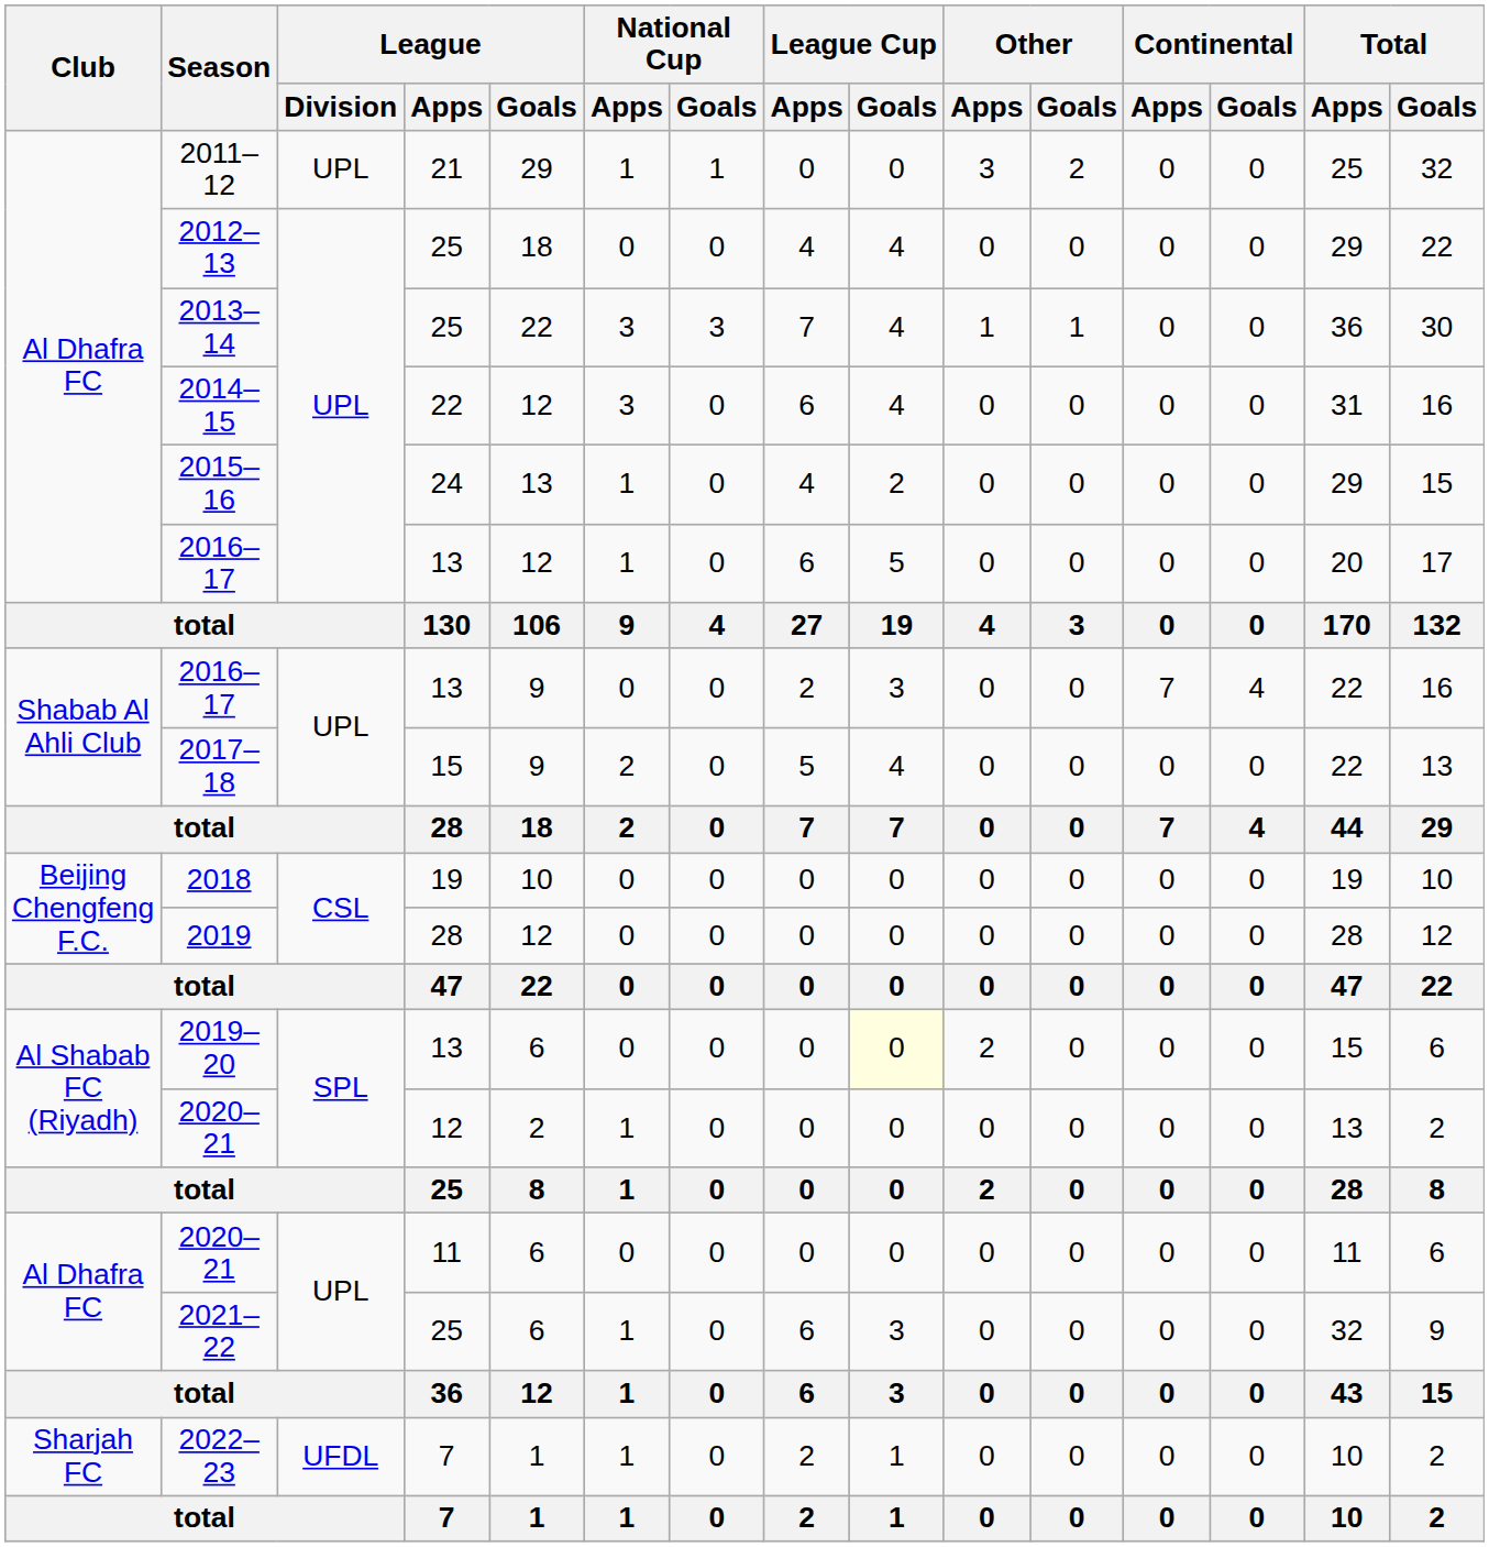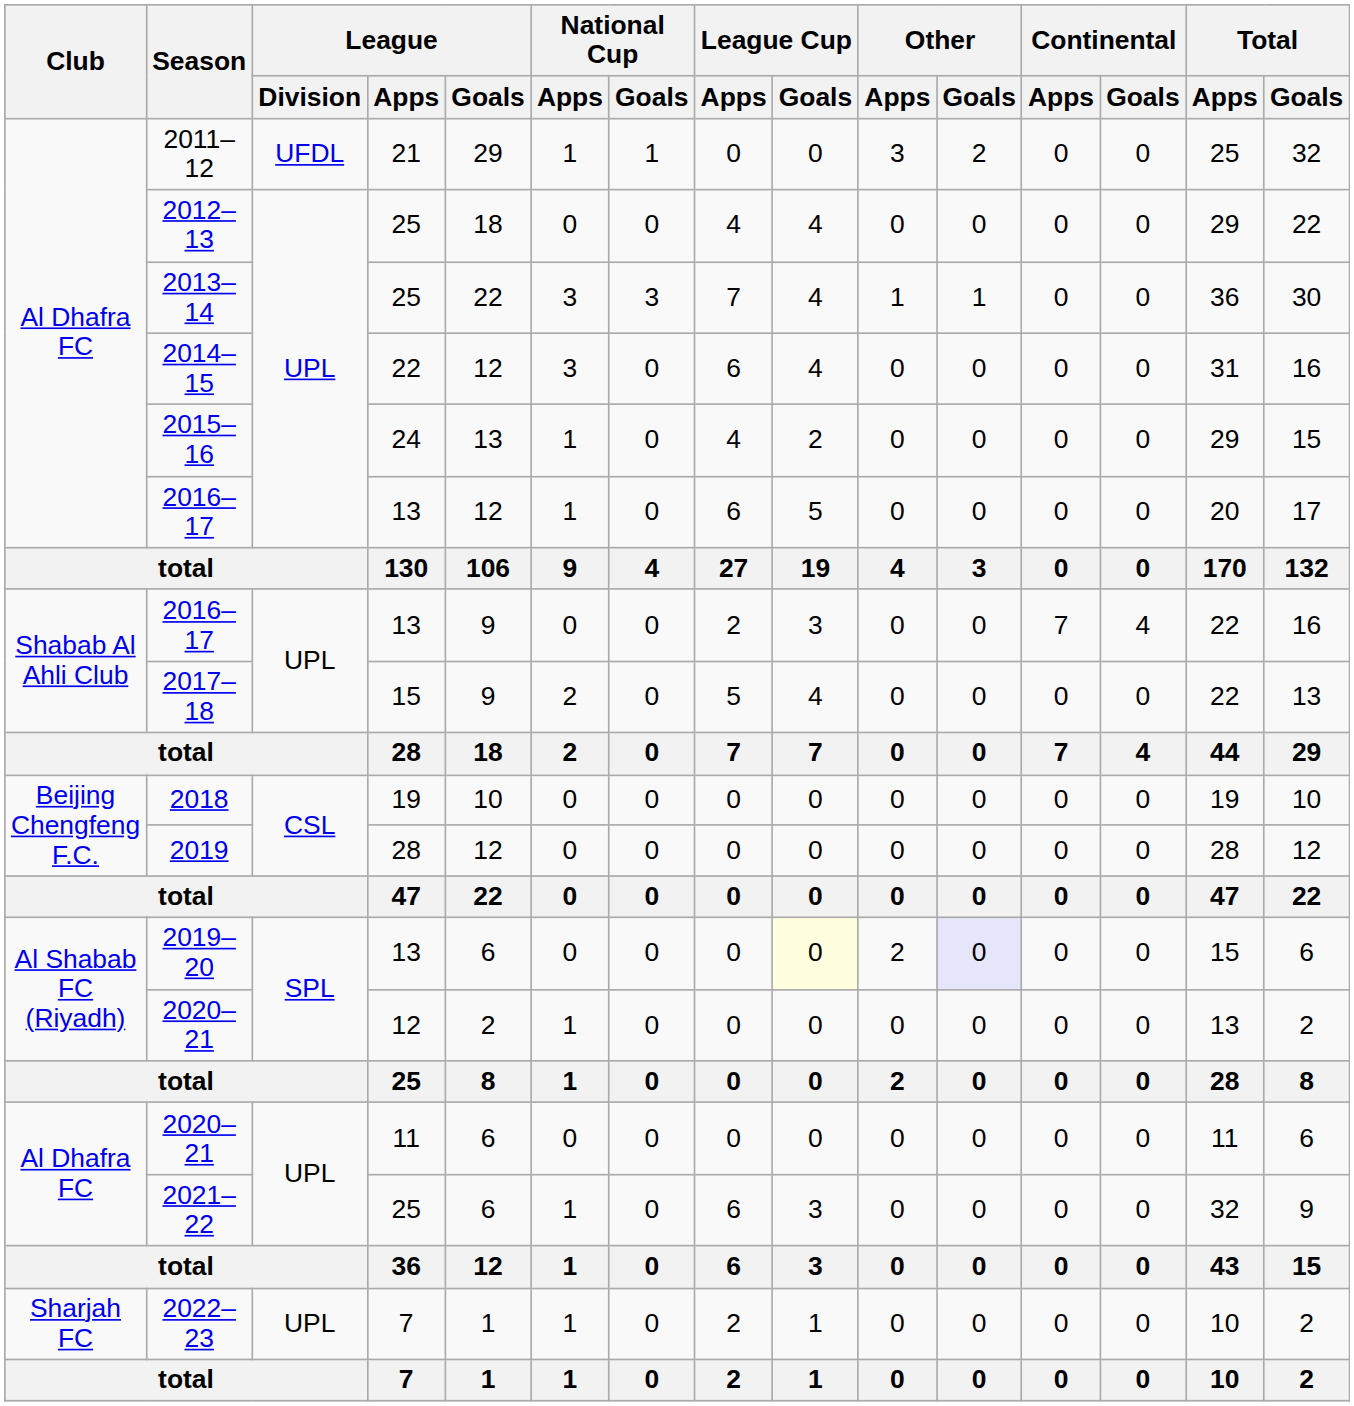 <table class="wikitable" style="text-align: center;">
 <tr>
 <th rowspan="2">Club</th>
 <th rowspan="2">Season</th>
 <th colspan="3">League</th>
 <th colspan="2">National Cup</th>
 <th colspan="2">League Cup</th>
 <th colspan="2">Other</th>
 <th colspan="2">Continental</th>
 <th colspan="2">Total</th>
 </tr>
 <tr>
 <th>Division</th>
 <th>Apps</th>
 <th>Goals</th>
 <th>Apps</th>
 <th>Goals</th>
 <th>Apps</th>
 <th>Goals</th>
 <th>Apps</th>
 <th>Goals</th>
 <th>Apps</th>
 <th>Goals</th>
 <th>Apps</th>
 <th>Goals</th>
 </tr>
 <tr>
 <td rowspan="6"><a href='#'>Al Dhafra FC</a></td>
 <td 2011–12 UAE First Division League>2011–12</td>
-<td>UPL</td>
+<td><a href='#'>UFDL</a></td>
 <td>21</td>
 <td>29</td>
 <td>1</td>
 <td>1</td>
 <td>0</td>
 <td>0</td>
 <td>3</td>
 <td>2</td>
 <td>0</td>
 <td>0</td>
 <td>25</td>
 <td>32</td>
 </tr>
 <tr>
 <td><a href='#'>2012–13</a></td>
 <td rowspan="5"><a href='#'>UPL</a></td>
 <td>25</td>
 <td>18</td>
 <td>0</td>
 <td>0</td>
 <td>4</td>
 <td>4</td>
 <td>0</td>
 <td>0</td>
 <td>0</td>
 <td>0</td>
 <td>29</td>
 <td>22</td>
 </tr>
 <tr>
 <td><a href='#'>2013–14</a></td>
 <td>25</td>
 <td>22</td>
 <td>3</td>
 <td>3</td>
 <td>7</td>
 <td>4</td>
 <td>1</td>
 <td>1</td>
 <td>0</td>
 <td>0</td>
 <td>36</td>
 <td>30</td>
 </tr>
 <tr>
 <td><a href='#'>2014–15</a></td>
 <td>22</td>
 <td>12</td>
 <td>3</td>
 <td>0</td>
 <td>6</td>
 <td>4</td>
 <td>0</td>
 <td>0</td>
 <td>0</td>
 <td>0</td>
 <td>31</td>
 <td>16</td>
 </tr>
 <tr>
 <td><a href='#'>2015–16</a></td>
 <td>24</td>
 <td>13</td>
 <td>1</td>
 <td>0</td>
 <td>4</td>
 <td>2</td>
 <td>0</td>
 <td>0</td>
 <td>0</td>
 <td>0</td>
 <td>29</td>
 <td>15</td>
 </tr>
 <tr>
 <td><a href='#'>2016–17</a></td>
 <td>13</td>
 <td>12</td>
 <td>1</td>
 <td>0</td>
 <td>6</td>
 <td>5</td>
 <td>0</td>
 <td>0</td>
 <td>0</td>
 <td>0</td>
 <td>20</td>
 <td>17</td>
 </tr>
 <tr>
 <th colspan="3">total</th>
 <th>130</th>
 <th>106</th>
 <th>9</th>
 <th>4</th>
 <th>27</th>
 <th>19</th>
 <th>4</th>
 <th>3</th>
 <th>0</th>
 <th>0</th>
 <th>170</th>
 <th>132</th>
 </tr>
 <tr>
 <td rowspan="2"><a href='#'>Shabab Al Ahli Club</a></td>
 <td><a href='#'>2016–17</a></td>
 <td rowspan="2">UPL</td>
 <td>13</td>
 <td>9</td>
 <td>0</td>
 <td>0</td>
 <td>2</td>
 <td>3</td>
 <td>0</td>
 <td>0</td>
 <td>7</td>
 <td>4</td>
 <td>22</td>
 <td>16</td>
 </tr>
 <tr>
 <td><a href='#'>2017–18</a></td>
 <td>15</td>
 <td>9</td>
 <td>2</td>
 <td>0</td>
 <td>5</td>
 <td>4</td>
 <td>0</td>
 <td>0</td>
 <td>0</td>
 <td>0</td>
 <td>22</td>
 <td>13</td>
 </tr>
 <tr>
 <th colspan="3">total</th>
 <th>28</th>
 <th>18</th>
 <th>2</th>
 <th>0</th>
 <th>7</th>
 <th>7</th>
 <th>0</th>
 <th>0</th>
 <th>7</th>
 <th>4</th>
 <th>44</th>
 <th>29</th>
 </tr>
 <tr>
 <td rowspan="2"><a href='#'>Beijing Chengfeng F.C.</a></td>
 <td><a href='#'>2018</a></td>
 <td rowspan="2"><a href='#'>CSL</a></td>
 <td>19</td>
 <td>10</td>
 <td>0</td>
 <td>0</td>
 <td>0</td>
 <td>0</td>
 <td>0</td>
 <td>0</td>
 <td>0</td>
 <td>0</td>
 <td>19</td>
 <td>10</td>
 </tr>
 <tr>
 <td><a href='#'>2019</a></td>
 <td>28</td>
 <td>12</td>
 <td>0</td>
 <td>0</td>
 <td>0</td>
 <td>0</td>
 <td>0</td>
 <td>0</td>
 <td>0</td>
 <td>0</td>
 <td>28</td>
 <td>12</td>
 </tr>
 <tr>
 <th colspan="3">total</th>
 <th>47</th>
 <th>22</th>
 <th>0</th>
 <th>0</th>
 <th>0</th>
 <th>0</th>
 <th>0</th>
 <th>0</th>
 <th>0</th>
 <th>0</th>
 <th>47</th>
 <th>22</th>
 </tr>
 <tr>
 <td rowspan="2"><a href='#'>Al Shabab FC (Riyadh)</a></td>
 <td><a href='#'>2019–20</a></td>
 <td rowspan="2"><a href='#'>SPL</a></td>
 <td>13</td>
 <td>6</td>
 <td>0</td>
 <td>0</td>
 <td>0</td>
 <td style="background: lightyellow;">0</td>
 <td>2</td>
-<td>0</td>
+<td style="background: lavender;">0</td>
 <td>0</td>
 <td>0</td>
 <td>15</td>
 <td>6</td>
 </tr>
 <tr>
 <td><a href='#'>2020–21</a></td>
 <td>12</td>
 <td>2</td>
 <td>1</td>
 <td>0</td>
 <td>0</td>
 <td>0</td>
 <td>0</td>
 <td>0</td>
 <td>0</td>
 <td>0</td>
 <td>13</td>
 <td>2</td>
 </tr>
 <tr>
 <th colspan="3">total</th>
 <th>25</th>
 <th>8</th>
 <th>1</th>
 <th>0</th>
 <th>0</th>
 <th>0</th>
 <th>2</th>
 <th>0</th>
 <th>0</th>
 <th>0</th>
 <th>28</th>
 <th>8</th>
 </tr>
 <tr>
 <td rowspan="2"><a href='#'>Al Dhafra FC</a></td>
 <td><a href='#'>2020–21</a></td>
 <td rowspan="2">UPL</td>
 <td>11</td>
 <td>6</td>
 <td>0</td>
 <td>0</td>
 <td>0</td>
 <td>0</td>
 <td>0</td>
 <td>0</td>
 <td>0</td>
 <td>0</td>
 <td>11</td>
 <td>6</td>
 </tr>
 <tr>
 <td><a href='#'>2021–22</a></td>
 <td>25</td>
 <td>6</td>
 <td>1</td>
 <td>0</td>
 <td>6</td>
 <td>3</td>
 <td>0</td>
 <td>0</td>
 <td>0</td>
 <td>0</td>
 <td>32</td>
 <td>9</td>
 </tr>
 <tr>
 <th colspan="3">total</th>
 <th>36</th>
 <th>12</th>
 <th>1</th>
 <th>0</th>
 <th>6</th>
 <th>3</th>
 <th>0</th>
 <th>0</th>
 <th>0</th>
 <th>0</th>
 <th>43</th>
 <th>15</th>
 </tr>
 <tr>
 <td rowspan="1"><a href='#'>Sharjah FC</a></td>
 <td><a href='#'>2022–23</a></td>
-<td><a href='#'>UFDL</a></td>
+<td>UPL</td>
 <td>7</td>
 <td>1</td>
 <td>1</td>
 <td>0</td>
 <td>2</td>
 <td>1</td>
 <td>0</td>
 <td>0</td>
 <td>0</td>
 <td>0</td>
 <td>10</td>
 <td>2</td>
 </tr>
 <tr>
 <th colspan="3">total</th>
 <th>7</th>
 <th>1</th>
 <th>1</th>
 <th>0</th>
 <th>2</th>
 <th>1</th>
 <th>0</th>
 <th>0</th>
 <th>0</th>
 <th>0</th>
 <th>10</th>
 <th>2</th>
 </tr>
 </table>
